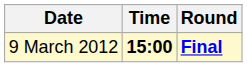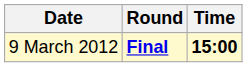 <table class="wikitable">
 <tr>
 <th>Date</th>
+<th>Round</th>
 <th>Time</th>
-<th>Round</th>
 </tr>
 <tr style=background:lemonchiffon>
 <td>9 March 2012</td>
+<td><strong><a href='#'>Final</a></strong></td>
 <td><strong>15:00</strong></td>
-<td><strong><a href='#'>Final</a></strong></td>
 </tr>
 </table>
